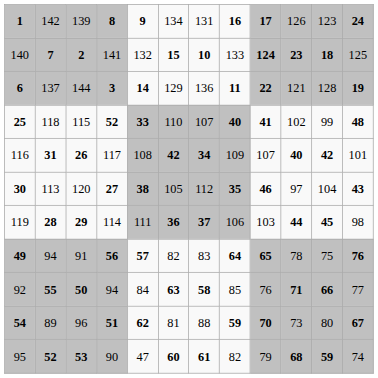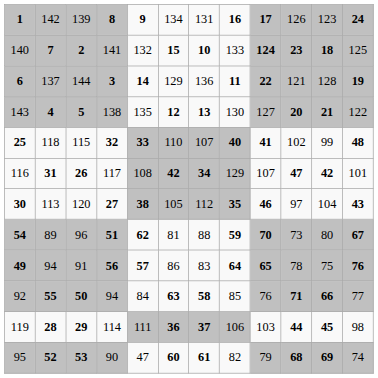 <table class="wikitable" style="margin-left:auto;margin-right:auto;text-align:center;width:30em;height:30em;table-layout:fixed;">
 <tr>
 <td style="background-color: silver;"><strong>1</strong></td>
 <td style="background-color: silver;">142</td>
 <td style="background-color: silver;">139</td>
 <td style="background-color: silver;"><strong>8</strong></td>
 <td><strong>9</strong></td>
 <td>134</td>
 <td>131</td>
 <td><strong>16</strong></td>
 <td style="background-color: silver;"><strong>17</strong></td>
 <td style="background-color: silver;">126</td>
 <td style="background-color: silver;">123</td>
 <td style="background-color: silver;"><strong>24</strong></td>
 </tr>
 <tr>
 <td style="background-color: silver;">140</td>
 <td style="background-color: silver;"><strong>7</strong></td>
 <td style="background-color: silver;"><strong>2</strong></td>
 <td style="background-color: silver;">141</td>
 <td>132</td>
 <td><strong>15</strong></td>
 <td><strong>10</strong></td>
 <td>133</td>
 <td style="background-color: silver;"><strong>124</strong></td>
 <td style="background-color: silver;"><strong>23</strong></td>
 <td style="background-color: silver;"><strong>18</strong></td>
 <td style="background-color: silver;">125</td>
 </tr>
 <tr>
 <td style="background-color: silver;"><strong>6</strong></td>
 <td style="background-color: silver;">137</td>
 <td style="background-color: silver;">144</td>
 <td style="background-color: silver;"><strong>3</strong></td>
 <td><strong>14</strong></td>
 <td>129</td>
 <td>136</td>
 <td><strong>11</strong></td>
 <td style="background-color: silver;"><strong>22</strong></td>
 <td style="background-color: silver;">121</td>
 <td style="background-color: silver;">128</td>
 <td style="background-color: silver;"><strong>19</strong></td>
 </tr>
 <tr>
+<td style="background-color: silver;">143</td>
+<td style="background-color: silver;"><strong>4</strong></td>
+<td style="background-color: silver;"><strong>5</strong></td>
+<td style="background-color: silver;">138</td>
+<td>135</td>
+<td><strong>12</strong></td>
+<td><strong>13</strong></td>
+<td>130</td>
+<td style="background-color: silver;">127</td>
+<td style="background-color: silver;"><strong>20</strong></td>
+<td style="background-color: silver;"><strong>21</strong></td>
+<td style="background-color: silver;">122</td>
+</tr>
+<tr>
 <td><strong>25</strong></td>
 <td>118</td>
 <td>115</td>
-<td><strong>52</strong></td>
+<td><strong>32</strong></td>
 <td style="background-color: silver;"><strong>33</strong></td>
 <td style="background-color: silver;">110</td>
 <td style="background-color: silver;">107</td>
 <td style="background-color: silver;"><strong>40</strong></td>
 <td><strong>41</strong></td>
 <td>102</td>
 <td>99</td>
 <td><strong>48</strong></td>
 </tr>
 <tr>
 <td>116</td>
 <td><strong>31</strong></td>
 <td><strong>26</strong></td>
 <td>117</td>
 <td style="background-color: silver;">108</td>
 <td style="background-color: silver;"><strong>42</strong></td>
 <td style="background-color: silver;"><strong>34</strong></td>
-<td style="background-color: silver;">109</td>
+<td style="background-color: silver;">129</td>
 <td>107</td>
-<td><strong>40</strong></td>
+<td><strong>47</strong></td>
 <td><strong>42</strong></td>
 <td>101</td>
 </tr>
 <tr>
 <td><strong>30</strong></td>
 <td>113</td>
 <td>120</td>
 <td><strong>27</strong></td>
 <td style="background-color: silver;"><strong>38</strong></td>
 <td style="background-color: silver;">105</td>
 <td style="background-color: silver;">112</td>
 <td style="background-color: silver;"><strong>35</strong></td>
 <td><strong>46</strong></td>
 <td>97</td>
 <td>104</td>
 <td><strong>43</strong></td>
 </tr>
 <tr>
-<td>119</td>
-<td><strong>28</strong></td>
-<td><strong>29</strong></td>
-<td>114</td>
-<td style="background-color: silver;">111</td>
-<td style="background-color: silver;"><strong>36</strong></td>
-<td style="background-color: silver;"><strong>37</strong></td>
-<td style="background-color: silver;">106</td>
-<td>103</td>
-<td><strong>44</strong></td>
-<td><strong>45</strong></td>
-<td>98</td>
+<td style="background-color: silver;"><strong>54</strong></td>
+<td style="background-color: silver;">89</td>
+<td style="background-color: silver;">96</td>
+<td style="background-color: silver;"><strong>51</strong></td>
+<td><strong>62</strong></td>
+<td>81</td>
+<td>88</td>
+<td><strong>59</strong></td>
+<td style="background-color: silver;"><strong>70</strong></td>
+<td style="background-color: silver;">73</td>
+<td style="background-color: silver;">80</td>
+<td style="background-color: silver;"><strong>67</strong></td>
 </tr>
 <tr>
 <td style="background-color: silver;"><strong>49</strong></td>
 <td style="background-color: silver;">94</td>
 <td style="background-color: silver;">91</td>
 <td style="background-color: silver;"><strong>56</strong></td>
 <td><strong>57</strong></td>
-<td>82</td>
+<td>86</td>
 <td>83</td>
 <td><strong>64</strong></td>
 <td style="background-color: silver;"><strong>65</strong></td>
 <td style="background-color: silver;">78</td>
 <td style="background-color: silver;">75</td>
 <td style="background-color: silver;"><strong>76</strong></td>
 </tr>
 <tr>
 <td style="background-color: silver;">92</td>
 <td style="background-color: silver;"><strong>55</strong></td>
 <td style="background-color: silver;"><strong>50</strong></td>
 <td style="background-color: silver;">94</td>
 <td>84</td>
 <td><strong>63</strong></td>
 <td><strong>58</strong></td>
 <td>85</td>
 <td style="background-color: silver;">76</td>
 <td style="background-color: silver;"><strong>71</strong></td>
 <td style="background-color: silver;"><strong>66</strong></td>
 <td style="background-color: silver;">77</td>
 </tr>
 <tr>
-<td style="background-color: silver;"><strong>54</strong></td>
-<td style="background-color: silver;">89</td>
-<td style="background-color: silver;">96</td>
-<td style="background-color: silver;"><strong>51</strong></td>
-<td><strong>62</strong></td>
-<td>81</td>
-<td>88</td>
-<td><strong>59</strong></td>
-<td style="background-color: silver;"><strong>70</strong></td>
-<td style="background-color: silver;">73</td>
-<td style="background-color: silver;">80</td>
-<td style="background-color: silver;"><strong>67</strong></td>
+<td>119</td>
+<td><strong>28</strong></td>
+<td><strong>29</strong></td>
+<td>114</td>
+<td style="background-color: silver;">111</td>
+<td style="background-color: silver;"><strong>36</strong></td>
+<td style="background-color: silver;"><strong>37</strong></td>
+<td style="background-color: silver;">106</td>
+<td>103</td>
+<td><strong>44</strong></td>
+<td><strong>45</strong></td>
+<td>98</td>
 </tr>
 <tr>
 <td style="background-color: silver;">95</td>
 <td style="background-color: silver;"><strong>52</strong></td>
 <td style="background-color: silver;"><strong>53</strong></td>
 <td style="background-color: silver;">90</td>
 <td>47</td>
 <td><strong>60</strong></td>
 <td><strong>61</strong></td>
 <td>82</td>
 <td style="background-color: silver;">79</td>
 <td style="background-color: silver;"><strong>68</strong></td>
-<td style="background-color: silver;"><strong>59</strong></td>
+<td style="background-color: silver;"><strong>69</strong></td>
 <td style="background-color: silver;">74</td>
 </tr>
 </table>
